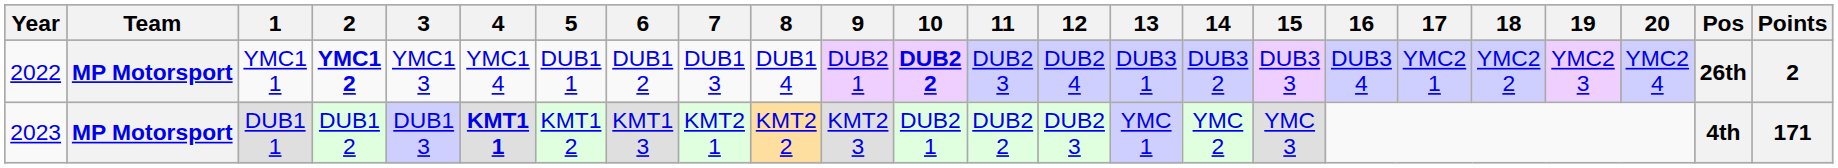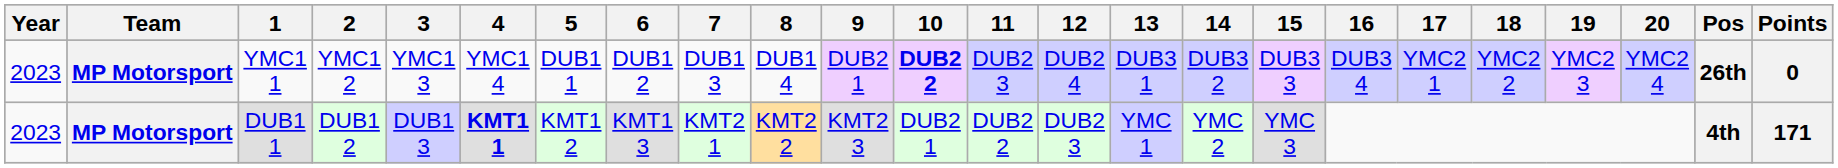 <table class="wikitable" style="text-align:center; font-size:85%">
 <tr>
 <th>Year</th>
 <th>Team</th>
 <th>1</th>
 <th>2</th>
 <th>3</th>
 <th>4</th>
 <th>5</th>
 <th>6</th>
 <th>7</th>
 <th>8</th>
 <th>9</th>
 <th>10</th>
 <th>11</th>
 <th>12</th>
 <th>13</th>
 <th>14</th>
 <th>15</th>
 <th>16</th>
 <th>17</th>
 <th>18</th>
 <th>19</th>
 <th>20</th>
 <th>Pos</th>
 <th>Points</th>
 </tr>
 <tr>
-<td><a href='#'>2022</a></td>
+<td><a href='#'>2023</a></td>
 <th nowrap><a href='#'>MP Motorsport</a></th>
 <td style="background:#;"><a href='#'>YMC1<br>1</a></td>
-<td style="background:#;"><strong><a href='#'>YMC1<br>2</a></strong></td>
+<td style="background:#;"><a href='#'>YMC1<br>2</a></td>
 <td style="background:#;"><a href='#'>YMC1<br>3</a></td>
 <td style="background:#;"><a href='#'>YMC1<br>4</a></td>
 <td style="background:#;"><a href='#'>DUB1<br>1</a></td>
 <td style="background:#;"><a href='#'>DUB1<br>2</a></td>
 <td style="background:#;"><a href='#'>DUB1<br>3</a></td>
 <td style="background:#;"><a href='#'>DUB1<br>4</a></td>
 <td style="background:#EFCFFF;"><a href='#'>DUB2<br>1</a><br></td>
 <td style="background:#EFCFFF;"><strong><a href='#'>DUB2<br>2</a><br></strong></td>
 <td style="background:#CFCFFF;"><a href='#'>DUB2<br>3</a><br></td>
 <td style="background:#CFCFFF;"><a href='#'>DUB2<br>4</a><br></td>
 <td style="background:#CFCFFF;"><a href='#'>DUB3<br>1</a><br></td>
 <td style="background:#CFCFFF;"><a href='#'>DUB3<br>2</a><br></td>
 <td style="background:#EFCFFF;"><a href='#'>DUB3<br>3</a><br></td>
 <td style="background:#CFCFFF;"><a href='#'>DUB3<br>4</a><br></td>
 <td style="background:#CFCFFF;"><a href='#'>YMC2<br>1</a><br></td>
 <td style="background:#CFCFFF;"><a href='#'>YMC2<br>2</a><br></td>
 <td style="background:#EFCFFF;"><a href='#'>YMC2<br>3</a><br></td>
 <td style="background:#CFCFFF;"><a href='#'>YMC2<br>4</a><br></td>
 <th>26th</th>
-<th>2</th>
+<th>0</th>
 </tr>
 <tr>
 <td><a href='#'>2023</a></td>
 <th nowrap><a href='#'>MP Motorsport</a></th>
 <td style="background:#DFDFDF;"><a href='#'>DUB1<br>1</a><br></td>
 <td style="background:#DFFFDF;"><a href='#'>DUB1<br>2</a><br></td>
 <td style="background:#CFCFFF;"><a href='#'>DUB1<br>3</a><br></td>
 <td style="background:#DFDFDF;"><strong><a href='#'>KMT1<br>1</a></strong><br></td>
 <td style="background:#DFFFDF;"><a href='#'>KMT1<br>2</a><br></td>
 <td style="background:#DFDFDF;"><a href='#'>KMT1<br>3</a><br></td>
 <td style="background:#DFFFDF;"><a href='#'>KMT2<br>1</a><br></td>
 <td style="background:#FFDF9F;"><a href='#'>KMT2<br>2</a><br></td>
 <td style="background:#DFDFDF;"><a href='#'>KMT2<br>3</a><br></td>
 <td style="background:#DFFFDF;"><a href='#'>DUB2<br>1</a><br></td>
 <td style="background:#DFFFDF;"><a href='#'>DUB2<br>2</a><br></td>
 <td style="background:#DFFFDF;"><a href='#'>DUB2<br>3</a><br></td>
 <td style="background:#CFCFFF;"><a href='#'>YMC<br>1</a><br></td>
 <td style="background:#DFFFDF;"><a href='#'>YMC<br>2</a><br></td>
 <td style="background:#DFDFDF;"><a href='#'>YMC<br>3</a><br></td>
 <td colspan=5></td>
 <th style="background:#;">4th</th>
 <th style="background:#;">171</th>
 </tr>
 </table>
